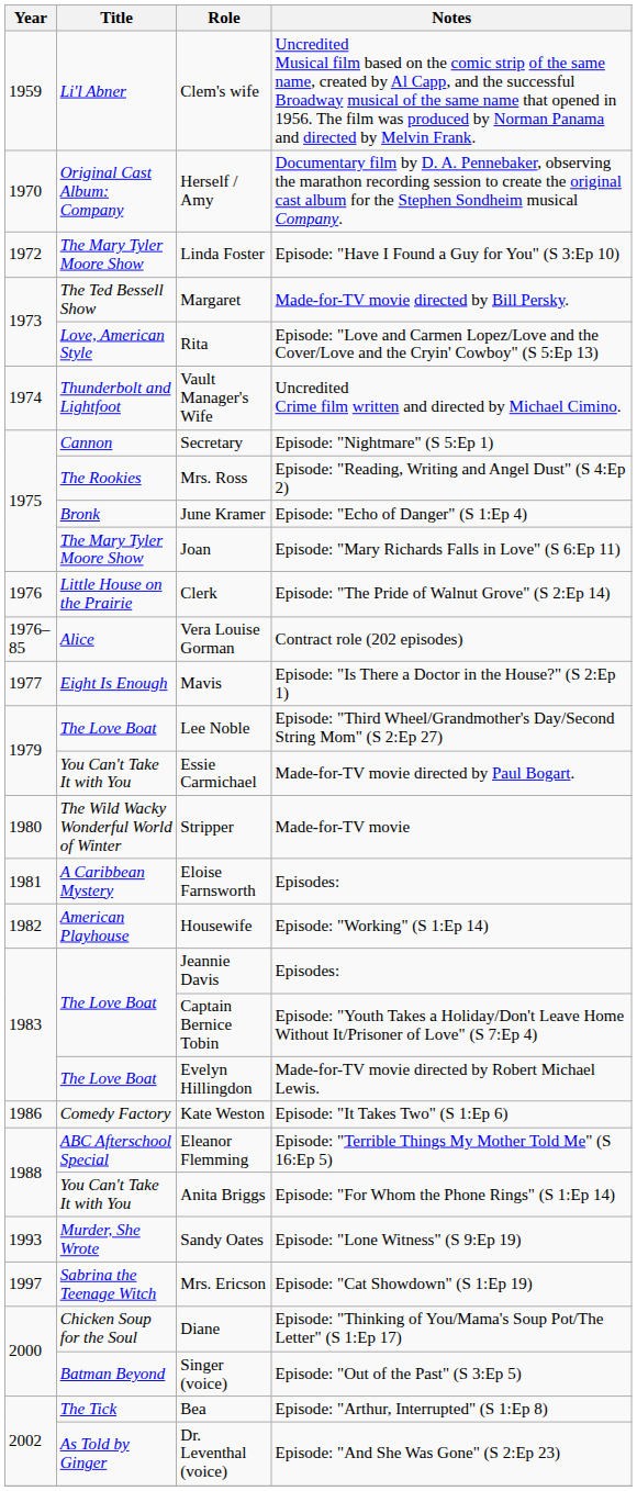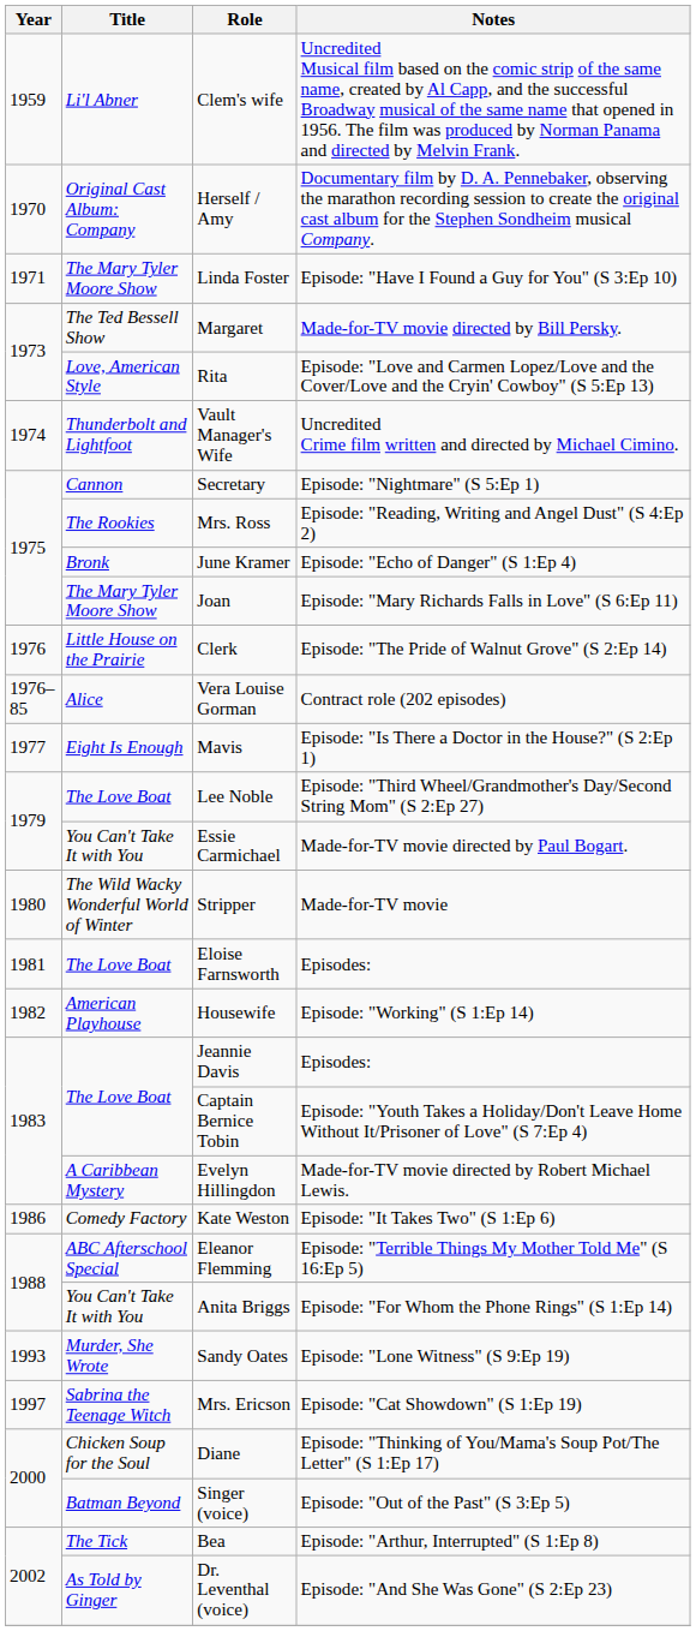 <table class="wikitable sortable">
 <tr>
 <th>Year</th>
 <th>Title</th>
 <th>Role</th>
 <th>Notes</th>
 </tr>
 <tr>
 <td>1959</td>
 <td><em><a href='#'>Li'l Abner</a></em></td>
 <td>Clem's wife</td>
 <td><a href='#'>Uncredited</a><br><a href='#'>Musical film</a> based on the <a href='#'>comic strip</a> <a href='#'>of the same name</a>, created by <a href='#'>Al Capp</a>, and the successful <a href='#'>Broadway</a> <a href='#'>musical of the same name</a> that opened in 1956. The film was <a href='#'>produced</a> by <a href='#'>Norman Panama</a> and <a href='#'>directed</a> by <a href='#'>Melvin Frank</a>.</td>
 </tr>
 <tr>
 <td>1970</td>
 <td><em><a href='#'>Original Cast Album: Company</a></em></td>
 <td>Herself / Amy</td>
 <td><a href='#'>Documentary film</a> by <a href='#'>D. A. Pennebaker</a>, observing the marathon recording session to create the <a href='#'>original cast album</a> for the <a href='#'>Stephen Sondheim</a> musical <em><a href='#'>Company</a></em>.</td>
 </tr>
 <tr>
-<td>1972</td>
+<td>1971</td>
 <td><em><a href='#'>The Mary Tyler Moore Show</a></em></td>
 <td>Linda Foster</td>
 <td>Episode: "Have I Found a Guy for You" (S 3:Ep 10)</td>
 </tr>
 <tr>
 <td rowspan="2">1973</td>
 <td><em>The Ted Bessell Show</em></td>
 <td>Margaret</td>
 <td><a href='#'>Made-for-TV movie</a> <a href='#'>directed</a> by <a href='#'>Bill Persky</a>.</td>
 </tr>
 <tr>
 <td><em><a href='#'>Love, American Style</a></em></td>
 <td>Rita</td>
 <td>Episode: "Love and Carmen Lopez/Love and the Cover/Love and the Cryin' Cowboy" (S 5:Ep 13)</td>
 </tr>
 <tr>
 <td>1974</td>
 <td><em><a href='#'>Thunderbolt and Lightfoot</a></em></td>
 <td>Vault Manager's Wife</td>
 <td>Uncredited<br><a href='#'>Crime film</a> <a href='#'>written</a> and directed by <a href='#'>Michael Cimino</a>.</td>
 </tr>
 <tr>
 <td rowspan="4">1975</td>
 <td><em><a href='#'>Cannon</a></em></td>
 <td>Secretary</td>
 <td>Episode: "Nightmare" (S 5:Ep 1)</td>
 </tr>
 <tr>
 <td><em><a href='#'>The Rookies</a></em></td>
 <td>Mrs. Ross</td>
 <td>Episode: "Reading, Writing and Angel Dust" (S 4:Ep 2)</td>
 </tr>
 <tr>
 <td><em><a href='#'>Bronk</a></em></td>
 <td>June Kramer</td>
 <td>Episode: "Echo of Danger" (S 1:Ep 4)</td>
 </tr>
 <tr>
 <td><em><a href='#'>The Mary Tyler Moore Show</a></em></td>
 <td>Joan</td>
 <td>Episode: "Mary Richards Falls in Love" (S 6:Ep 11)</td>
 </tr>
 <tr>
 <td>1976</td>
 <td><em><a href='#'>Little House on the Prairie</a></em></td>
 <td>Clerk</td>
 <td>Episode: "The Pride of Walnut Grove" (S 2:Ep 14)</td>
 </tr>
 <tr>
 <td>1976–85</td>
 <td><em><a href='#'>Alice</a></em></td>
 <td>Vera Louise Gorman</td>
 <td>Contract role (202 episodes)</td>
 </tr>
 <tr>
 <td>1977</td>
 <td><em><a href='#'>Eight Is Enough</a></em></td>
 <td>Mavis</td>
 <td>Episode: "Is There a Doctor in the House?" (S 2:Ep 1)</td>
 </tr>
 <tr>
 <td rowspan="2">1979</td>
 <td><em><a href='#'>The Love Boat</a></em></td>
 <td>Lee Noble</td>
 <td>Episode: "Third Wheel/Grandmother's Day/Second String Mom" (S 2:Ep 27)</td>
 </tr>
 <tr>
 <td><em>You Can't Take It with You</em></td>
 <td>Essie Carmichael</td>
 <td>Made-for-TV movie directed by <a href='#'>Paul Bogart</a>.</td>
 </tr>
 <tr>
 <td>1980</td>
 <td><em>The Wild Wacky Wonderful World of Winter</em></td>
 <td>Stripper</td>
 <td>Made-for-TV movie</td>
 </tr>
 <tr>
 <td>1981</td>
-<td><em><a href='#'>A Caribbean Mystery</a></em></td>
+<td><em><a href='#'>The Love Boat</a></em></td>
 <td>Eloise Farnsworth</td>
 <td>Episodes: </td>
 </tr>
 <tr>
 <td>1982</td>
 <td><em><a href='#'>American Playhouse</a></em></td>
 <td>Housewife</td>
 <td>Episode: "Working" (S 1:Ep 14)</td>
 </tr>
 <tr>
 <td rowspan="3">1983</td>
 <td rowspan="2"><em><a href='#'>The Love Boat</a></em></td>
 <td>Jeannie Davis</td>
 <td>Episodes: </td>
 </tr>
 <tr>
 <td>Captain Bernice Tobin</td>
 <td>Episode: "Youth Takes a Holiday/Don't Leave Home Without It/Prisoner of Love" (S 7:Ep 4)</td>
 </tr>
 <tr>
-<td><em><a href='#'>The Love Boat</a></em></td>
+<td><em><a href='#'>A Caribbean Mystery</a></em></td>
 <td>Evelyn Hillingdon</td>
 <td>Made-for-TV movie directed by Robert Michael Lewis.</td>
 </tr>
 <tr>
 <td>1986</td>
 <td><em>Comedy Factory</em></td>
 <td>Kate Weston</td>
 <td>Episode: "It Takes Two" (S 1:Ep 6)</td>
 </tr>
 <tr>
 <td rowspan="2">1988</td>
 <td><em><a href='#'>ABC Afterschool Special</a></em></td>
 <td>Eleanor Flemming</td>
 <td>Episode: "<a href='#'>Terrible Things My Mother Told Me</a>" (S 16:Ep 5)</td>
 </tr>
 <tr>
 <td><em>You Can't Take It with You</em></td>
 <td>Anita Briggs</td>
 <td>Episode: "For Whom the Phone Rings" (S 1:Ep 14)</td>
 </tr>
 <tr>
 <td>1993</td>
 <td><em><a href='#'>Murder, She Wrote</a></em></td>
 <td>Sandy Oates</td>
 <td>Episode: "Lone Witness" (S 9:Ep 19)</td>
 </tr>
 <tr>
 <td>1997</td>
 <td><em><a href='#'>Sabrina the Teenage Witch</a></em></td>
 <td>Mrs. Ericson</td>
 <td>Episode: "Cat Showdown" (S 1:Ep 19)</td>
 </tr>
 <tr>
 <td rowspan="2">2000</td>
 <td><em>Chicken Soup for the Soul</em></td>
 <td>Diane</td>
 <td>Episode: "Thinking of You/Mama's Soup Pot/The Letter" (S 1:Ep 17)</td>
 </tr>
 <tr>
 <td><em><a href='#'>Batman Beyond</a></em></td>
 <td>Singer (voice)</td>
 <td>Episode: "Out of the Past" (S 3:Ep 5)</td>
 </tr>
 <tr>
 <td rowspan="2">2002</td>
 <td><em><a href='#'>The Tick</a></em></td>
 <td>Bea</td>
 <td>Episode: "Arthur, Interrupted" (S 1:Ep 8)</td>
 </tr>
 <tr>
 <td><em><a href='#'>As Told by Ginger</a></em></td>
 <td>Dr. Leventhal (voice)</td>
 <td>Episode: "And She Was Gone" (S 2:Ep 23)</td>
 </tr>
 <tr>
 </tr>
 </table>
